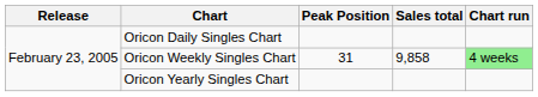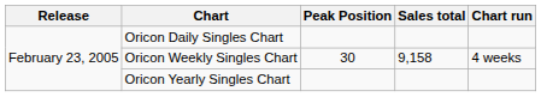 <table class="wikitable">
 <tr>
 <th>Release</th>
 <th>Chart</th>
 <th>Peak Position</th>
 <th>Sales total</th>
 <th>Chart run</th>
 </tr>
 <tr>
 <td rowspan="3">February 23, 2005</td>
 <td>Oricon Daily Singles Chart</td>
 <td></td>
 <td></td>
 <td></td>
 </tr>
 <tr>
 <td>Oricon Weekly Singles Chart</td>
-<td align="center">31</td>
-<td>9,858</td>
-<td style="background: lightgreen;">4 weeks</td>
+<td align="center">30</td>
+<td>9,158</td>
+<td>4 weeks</td>
 </tr>
 <tr>
 <td>Oricon Yearly Singles Chart</td>
 <td align="center"></td>
 <td></td>
 <td></td>
 </tr>
 </table>
